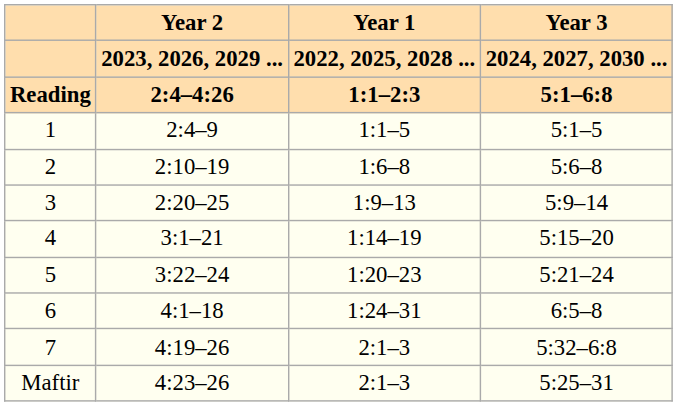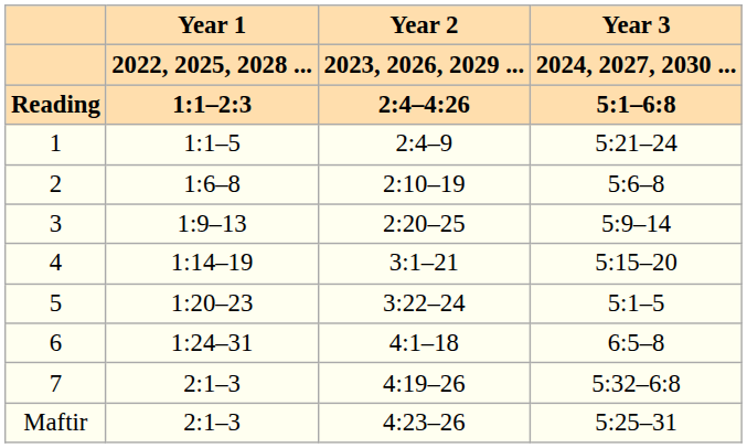 <table class="wikitable" style="background:Ivory; text-align:center">
 <tr>
 <th style="background:Navajowhite;"></th>
+<th style="background:Navajowhite;">Year 1</th>
 <th style="background:Navajowhite;">Year 2</th>
-<th style="background:Navajowhite;">Year 1</th>
 <th style="background:Navajowhite;">Year 3</th>
 </tr>
 <tr>
 <th style="background:Navajowhite;"></th>
+<th style="background:Navajowhite;">2022, 2025, 2028 ...</th>
 <th style="background:Navajowhite;">2023, 2026, 2029 ...</th>
-<th style="background:Navajowhite;">2022, 2025, 2028 ...</th>
 <th style="background:Navajowhite;">2024, 2027, 2030 ...</th>
 </tr>
 <tr>
 <th style="background:Navajowhite;">Reading</th>
+<th style="background:Navajowhite;">1:1–2:3</th>
 <th style="background:Navajowhite;">2:4–4:26</th>
-<th style="background:Navajowhite;">1:1–2:3</th>
 <th style="background:Navajowhite;">5:1–6:8</th>
 </tr>
 <tr>
 <td>1</td>
+<td>1:1–5</td>
 <td>2:4–9</td>
-<td>1:1–5</td>
-<td>5:1–5</td>
+<td>5:21–24</td>
 </tr>
 <tr>
 <td>2</td>
+<td>1:6–8</td>
 <td>2:10–19</td>
-<td>1:6–8</td>
 <td>5:6–8</td>
 </tr>
 <tr>
 <td>3</td>
+<td>1:9–13</td>
 <td>2:20–25</td>
-<td>1:9–13</td>
 <td>5:9–14</td>
 </tr>
 <tr>
 <td>4</td>
+<td>1:14–19</td>
 <td>3:1–21</td>
-<td>1:14–19</td>
 <td>5:15–20</td>
 </tr>
 <tr>
 <td>5</td>
+<td>1:20–23</td>
 <td>3:22–24</td>
-<td>1:20–23</td>
-<td>5:21–24</td>
+<td>5:1–5</td>
 </tr>
 <tr>
 <td>6</td>
+<td>1:24–31</td>
 <td>4:1–18</td>
-<td>1:24–31</td>
 <td>6:5–8</td>
 </tr>
 <tr>
 <td>7</td>
+<td>2:1–3</td>
 <td>4:19–26</td>
-<td>2:1–3</td>
 <td>5:32–6:8</td>
 </tr>
 <tr>
 <td>Maftir</td>
+<td>2:1–3</td>
 <td>4:23–26</td>
-<td>2:1–3</td>
 <td>5:25–31</td>
 </tr>
 </table>
